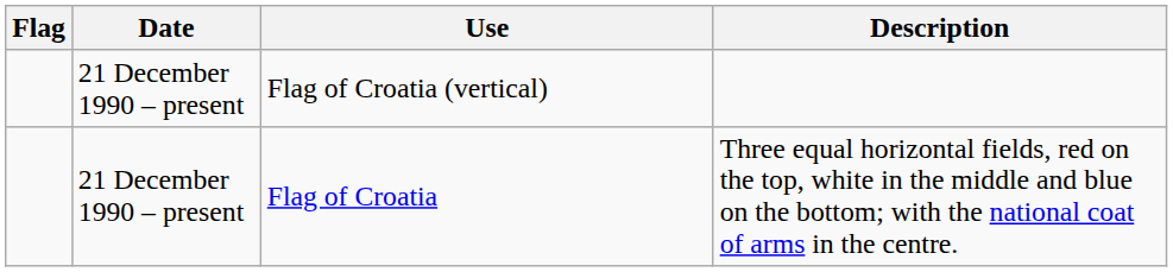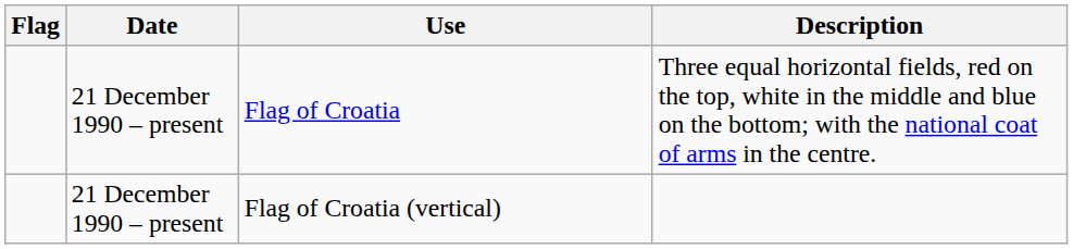 <table class="wikitable">
 <tr>
 <th>Flag</th>
 <th style="width:100px;">Date</th>
 <th style="width:250px;">Use</th>
 <th style="width:250px;">Description</th>
 </tr>
 <tr>
 <td></td>
 <td>21 December 1990 – present</td>
-<td>Flag of Croatia (vertical)</td>
-<td></td>
+<td><a href='#'>Flag of Croatia</a></td>
+<td>Three equal horizontal fields, red on the top, white in the middle and blue on the bottom; with the <a href='#'>national coat of arms</a> in the centre.</td>
 </tr>
 <tr>
 <td></td>
 <td>21 December 1990 – present</td>
-<td><a href='#'>Flag of Croatia</a></td>
-<td>Three equal horizontal fields, red on the top, white in the middle and blue on the bottom; with the <a href='#'>national coat of arms</a> in the centre.</td>
+<td>Flag of Croatia (vertical)</td>
+<td></td>
 </tr>
 </table>
